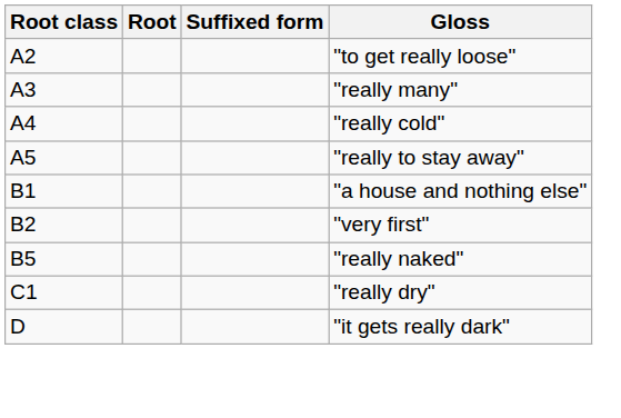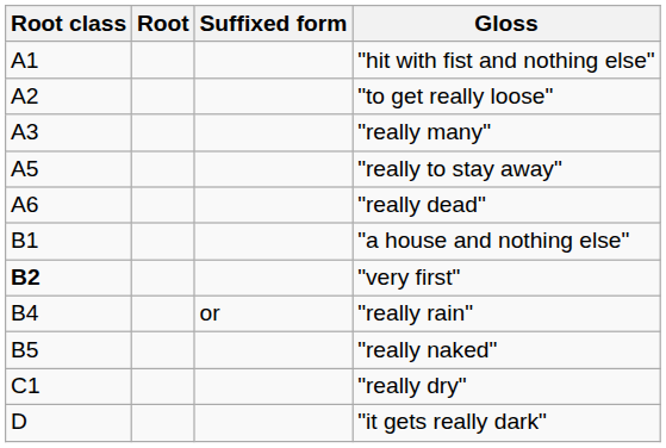 <table class=wikitable>
 <tr>
 <th>Root class</th>
 <th>Root</th>
 <th>Suffixed form</th>
 <th>Gloss</th>
+</tr>
+<tr>
+<td>A1</td>
+<td></td>
+<td></td>
+<td>"hit with fist and nothing else"</td>
 </tr>
 <tr>
 <td>A2</td>
 <td></td>
 <td></td>
 <td>"to get really loose"</td>
 </tr>
 <tr>
 <td>A3</td>
 <td></td>
 <td></td>
 <td>"really many"</td>
 </tr>
 <tr>
-<td>A4</td>
-<td></td>
-<td></td>
-<td>"really cold"</td>
-</tr>
-<tr>
 <td>A5</td>
 <td></td>
 <td></td>
 <td>"really to stay away"</td>
+</tr>
+<tr>
+<td>A6</td>
+<td></td>
+<td></td>
+<td>"really dead"</td>
 </tr>
 <tr>
 <td>B1</td>
 <td></td>
 <td></td>
 <td>"a house and nothing else"</td>
 </tr>
 <tr>
-<td>B2</td>
+<td><strong>B2</strong></td>
 <td></td>
 <td></td>
 <td>"very first"</td>
+</tr>
+<tr>
+<td>B4</td>
+<td></td>
+<td> or </td>
+<td>"really rain"</td>
 </tr>
 <tr>
 <td>B5</td>
 <td></td>
 <td></td>
 <td>"really naked"</td>
 </tr>
 <tr>
 <td>C1</td>
 <td></td>
 <td></td>
 <td>"really dry"</td>
 </tr>
 <tr>
 <td>D</td>
 <td></td>
 <td></td>
 <td>"it gets really dark"</td>
 </tr>
 </table>
